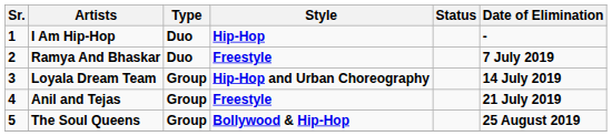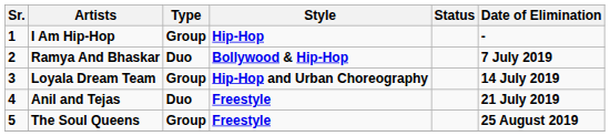 <table class=wikitable>
 <tr>
 <th>Sr.</th>
 <th>Artists</th>
 <th>Type</th>
 <th>Style</th>
 <th>Status</th>
 <th>Date of Elimination</th>
 </tr>
 <tr>
 <td><strong>1</strong></td>
 <td><strong>I Am Hip-Hop</strong></td>
-<td><strong>Duo</strong></td>
+<td><strong>Group</strong></td>
 <td><a href='#'><strong>Hip-Hop</strong></a></td>
 <td></td>
 <td><strong>-</strong></td>
 </tr>
 <tr>
 <td><strong>2</strong></td>
 <td><strong>Ramya And Bhaskar</strong></td>
 <td><strong>Duo</strong></td>
-<td><a href='#'><strong>Freestyle</strong></a></td>
+<td><strong><a href='#'>Bollywood</a> & <a href='#'>Hip-Hop</a></strong></td>
 <td></td>
 <td><strong>7 July 2019</strong></td>
 </tr>
 <tr>
 <td><strong>3</strong></td>
 <td><strong>Loyala Dream Team</strong></td>
 <td><strong>Group</strong></td>
 <td><strong><a href='#'>Hip-Hop</a> and Urban Choreography</strong></td>
 <td></td>
 <td><strong>14 July 2019</strong></td>
 </tr>
 <tr>
 <td><strong>4</strong></td>
 <td><strong>Anil and Tejas</strong></td>
-<td><strong>Group</strong></td>
+<td><strong>Duo</strong></td>
 <td><a href='#'><strong>Freestyle</strong></a></td>
 <td></td>
 <td><strong>21 July 2019</strong></td>
 </tr>
 <tr>
 <td><strong>5</strong></td>
 <td><strong>The Soul Queens</strong></td>
 <td><strong>Group</strong></td>
-<td><strong><a href='#'>Bollywood</a> & <a href='#'>Hip-Hop</a></strong></td>
+<td><a href='#'><strong>Freestyle</strong></a></td>
 <td></td>
 <td><strong>25 August 2019</strong></td>
 </tr>
 <tr>
 </tr>
 </table>
